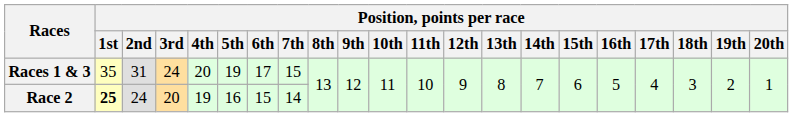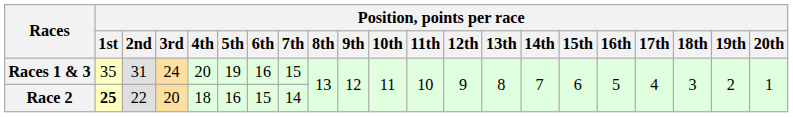 <table class="wikitable" style="font-size:85%; text-align:center">
 <tr>
 <th rowspan="2">Races</th>
 <th colspan="20">Position, points per race</th>
 </tr>
 <tr>
 <th>1st</th>
 <th>2nd</th>
 <th>3rd</th>
 <th>4th</th>
 <th>5th</th>
 <th>6th</th>
 <th>7th</th>
 <th>8th</th>
 <th>9th</th>
 <th>10th</th>
 <th>11th</th>
 <th>12th</th>
 <th>13th</th>
 <th>14th</th>
 <th>15th</th>
 <th>16th</th>
 <th>17th</th>
 <th>18th</th>
 <th>19th</th>
 <th>20th</th>
 </tr>
 <tr>
 <th>Races 1 & 3</th>
 <td bgcolor="#ffffbf">35</td>
 <td bgcolor="#dfdfdf">31</td>
 <td bgcolor="#ffdf9f">24</td>
 <td bgcolor="#dfffdf">20</td>
 <td bgcolor="#dfffdf">19</td>
-<td bgcolor="#dfffdf">17</td>
+<td bgcolor="#dfffdf">16</td>
 <td bgcolor="#dfffdf">15</td>
 <td bgcolor="#dfffdf" rowspan=2>13</td>
 <td bgcolor="#dfffdf" rowspan=2>12</td>
 <td bgcolor="#dfffdf" rowspan=2>11</td>
 <td bgcolor="#dfffdf" rowspan=2>10</td>
 <td bgcolor="#dfffdf" rowspan=2>9</td>
 <td bgcolor="#dfffdf" rowspan=2>8</td>
 <td bgcolor="#dfffdf" rowspan=2>7</td>
 <td bgcolor="#dfffdf" rowspan=2>6</td>
 <td bgcolor="#dfffdf" rowspan=2>5</td>
 <td bgcolor="#dfffdf" rowspan=2>4</td>
 <td bgcolor="#dfffdf" rowspan=2>3</td>
 <td bgcolor="#dfffdf" rowspan=2>2</td>
 <td bgcolor="#dfffdf" rowspan=2>1</td>
 </tr>
 <tr>
 <th>Race 2</th>
 <td bgcolor="#ffffbf"><strong>25</strong></td>
-<td bgcolor="#dfdfdf">24</td>
+<td bgcolor="#dfdfdf">22</td>
 <td bgcolor="#ffdf9f">20</td>
-<td bgcolor="#dfffdf">19</td>
+<td bgcolor="#dfffdf">18</td>
 <td bgcolor="#dfffdf">16</td>
 <td bgcolor="#dfffdf">15</td>
 <td bgcolor="#dfffdf">14</td>
 </tr>
 </table>
